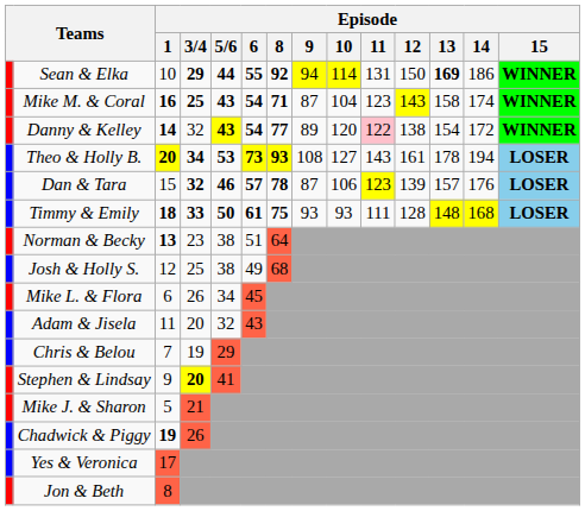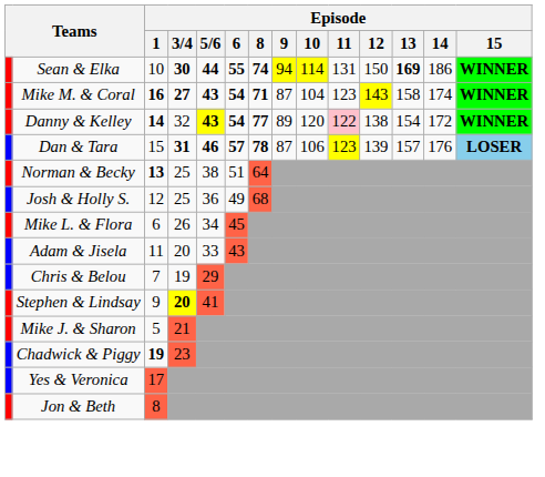 <table class="wikitable">
 <tr>
 <th colspan=2 rowspan=2>Teams</th>
 <th colspan=12>Episode</th>
 </tr>
 <tr>
 <th>1</th>
 <th>3/4</th>
 <th>5/6</th>
 <th>6</th>
 <th>8</th>
 <th>9</th>
 <th>10</th>
 <th>11</th>
 <th>12</th>
 <th>13</th>
 <th>14</th>
 <th>15</th>
 </tr>
 <tr align=center>
 <td bgcolor="red"></td>
 <td><em>Sean & Elka</em></td>
 <td>10</td>
-<td><strong>29</strong></td>
+<td><strong>30</strong></td>
 <td><strong>44</strong></td>
 <td><strong>55</strong></td>
-<td><strong>92</strong></td>
+<td><strong>74</strong></td>
 <td bgcolor="yellow">94</td>
 <td bgcolor="yellow">114</td>
 <td>131</td>
 <td>150</td>
 <td><strong>169</strong></td>
 <td>186</td>
 <td bgcolor="lime"><strong>WINNER</strong></td>
 </tr>
 <tr align=center>
 <td bgcolor="red"></td>
 <td><em>Mike M. & Coral</em></td>
 <td><strong>16</strong></td>
-<td><strong>25</strong></td>
+<td><strong>27</strong></td>
 <td><strong>43</strong></td>
 <td><strong>54</strong></td>
 <td><strong>71</strong></td>
 <td>87</td>
 <td>104</td>
 <td>123</td>
 <td bgcolor="yellow">143</td>
 <td>158</td>
 <td>174</td>
 <td bgcolor="lime"><strong>WINNER</strong></td>
 </tr>
 <tr align=center>
 <td bgcolor="red"></td>
 <td><em>Danny & Kelley</em></td>
 <td><strong>14</strong></td>
 <td>32</td>
 <td bgcolor="yellow"><strong>43</strong></td>
 <td><strong>54</strong></td>
 <td><strong>77</strong></td>
 <td>89</td>
 <td>120</td>
 <td style="background: pink;">122</td>
 <td>138</td>
 <td>154</td>
 <td>172</td>
 <td bgcolor="lime"><strong>WINNER</strong></td>
 </tr>
 <tr align=center>
 <td bgcolor="blue"></td>
-<td><em>Theo & Holly B.</em></td>
-<td bgcolor="yellow"><strong>20</strong></td>
-<td><strong>34</strong></td>
-<td><strong>53</strong></td>
-<td bgcolor="yellow"><strong>73</strong></td>
-<td bgcolor="yellow"><strong>93</strong></td>
-<td>108</td>
-<td>127</td>
-<td>143</td>
-<td>161</td>
-<td>178</td>
-<td>194</td>
-<td bgcolor="skyblue"><strong>LOSER</strong></td>
-</tr>
-<tr align=center>
-<td bgcolor="blue"></td>
 <td><em>Dan & Tara</em></td>
 <td>15</td>
-<td><strong>32</strong></td>
+<td><strong>31</strong></td>
 <td><strong>46</strong></td>
 <td><strong>57</strong></td>
 <td><strong>78</strong></td>
 <td>87</td>
 <td>106</td>
 <td bgcolor="yellow">123</td>
 <td>139</td>
 <td>157</td>
 <td>176</td>
 <td bgcolor="skyblue"><strong>LOSER</strong></td>
 </tr>
 <tr align=center>
-<td bgcolor="blue"></td>
-<td><em>Timmy & Emily</em></td>
-<td><strong>18</strong></td>
-<td><strong>33</strong></td>
-<td><strong>50</strong></td>
-<td><strong>61</strong></td>
-<td><strong>75</strong></td>
-<td>93</td>
-<td>93</td>
-<td>111</td>
-<td>128</td>
-<td bgcolor="yellow">148</td>
-<td bgcolor="yellow">168</td>
-<td bgcolor="skyblue"><strong>LOSER</strong></td>
-</tr>
-<tr align=center>
 <td bgcolor="red"></td>
 <td><em>Norman & Becky</em></td>
 <td><strong>13</strong></td>
-<td>23</td>
+<td>25</td>
 <td>38</td>
 <td>51</td>
 <td bgcolor="tomato">64</td>
 <td bgcolor="darkgray" colspan=7></td>
 </tr>
 <tr align=center>
 <td bgcolor="blue"></td>
 <td><em>Josh & Holly S.</em></td>
 <td>12</td>
 <td>25</td>
-<td>38</td>
+<td>36</td>
 <td>49</td>
 <td bgcolor="tomato">68</td>
 <td bgcolor="darkgray" colspan=7></td>
 </tr>
 <tr align=center>
 <td bgcolor="red"></td>
 <td><em>Mike L. & Flora</em></td>
 <td>6</td>
 <td>26</td>
 <td>34</td>
 <td bgcolor="tomato">45</td>
 <td bgcolor="darkgray" colspan=8></td>
 </tr>
 <tr align=center>
 <td bgcolor="blue"></td>
 <td><em>Adam & Jisela</em></td>
 <td>11</td>
 <td>20</td>
-<td>32</td>
+<td>33</td>
 <td bgcolor="tomato">43</td>
 <td bgcolor="darkgray" colspan=8></td>
 </tr>
 <tr align=center>
 <td bgcolor="blue"></td>
 <td><em>Chris & Belou</em></td>
 <td>7</td>
 <td>19</td>
 <td bgcolor="tomato">29</td>
 <td bgcolor="darkgray" colspan=9></td>
 </tr>
 <tr align=center>
 <td bgcolor="red"></td>
 <td><em>Stephen & Lindsay</em></td>
 <td>9</td>
 <td bgcolor="yellow"><strong>20</strong></td>
 <td bgcolor="tomato">41</td>
 <td bgcolor="darkgray" colspan=9></td>
 </tr>
 <tr align=center>
 <td bgcolor="red"></td>
 <td><em>Mike J. & Sharon</em></td>
 <td>5</td>
 <td bgcolor="tomato">21</td>
 <td bgcolor="darkgray" colspan=10></td>
 </tr>
 <tr align=center>
 <td bgcolor="blue"></td>
 <td><em>Chadwick & Piggy</em></td>
 <td><strong>19</strong></td>
-<td bgcolor="tomato">26</td>
+<td bgcolor="tomato">23</td>
 <td bgcolor="darkgray" colspan=10></td>
 </tr>
 <tr align=center>
 <td bgcolor="blue"></td>
 <td><em>Yes & Veronica</em></td>
 <td bgcolor="tomato">17</td>
 <td bgcolor="darkgray" colspan=11></td>
 </tr>
 <tr align=center>
 <td bgcolor="red"></td>
 <td><em>Jon & Beth</em></td>
 <td bgcolor="tomato">8</td>
 <td bgcolor="darkgray" colspan=11></td>
 </tr>
 </table>
